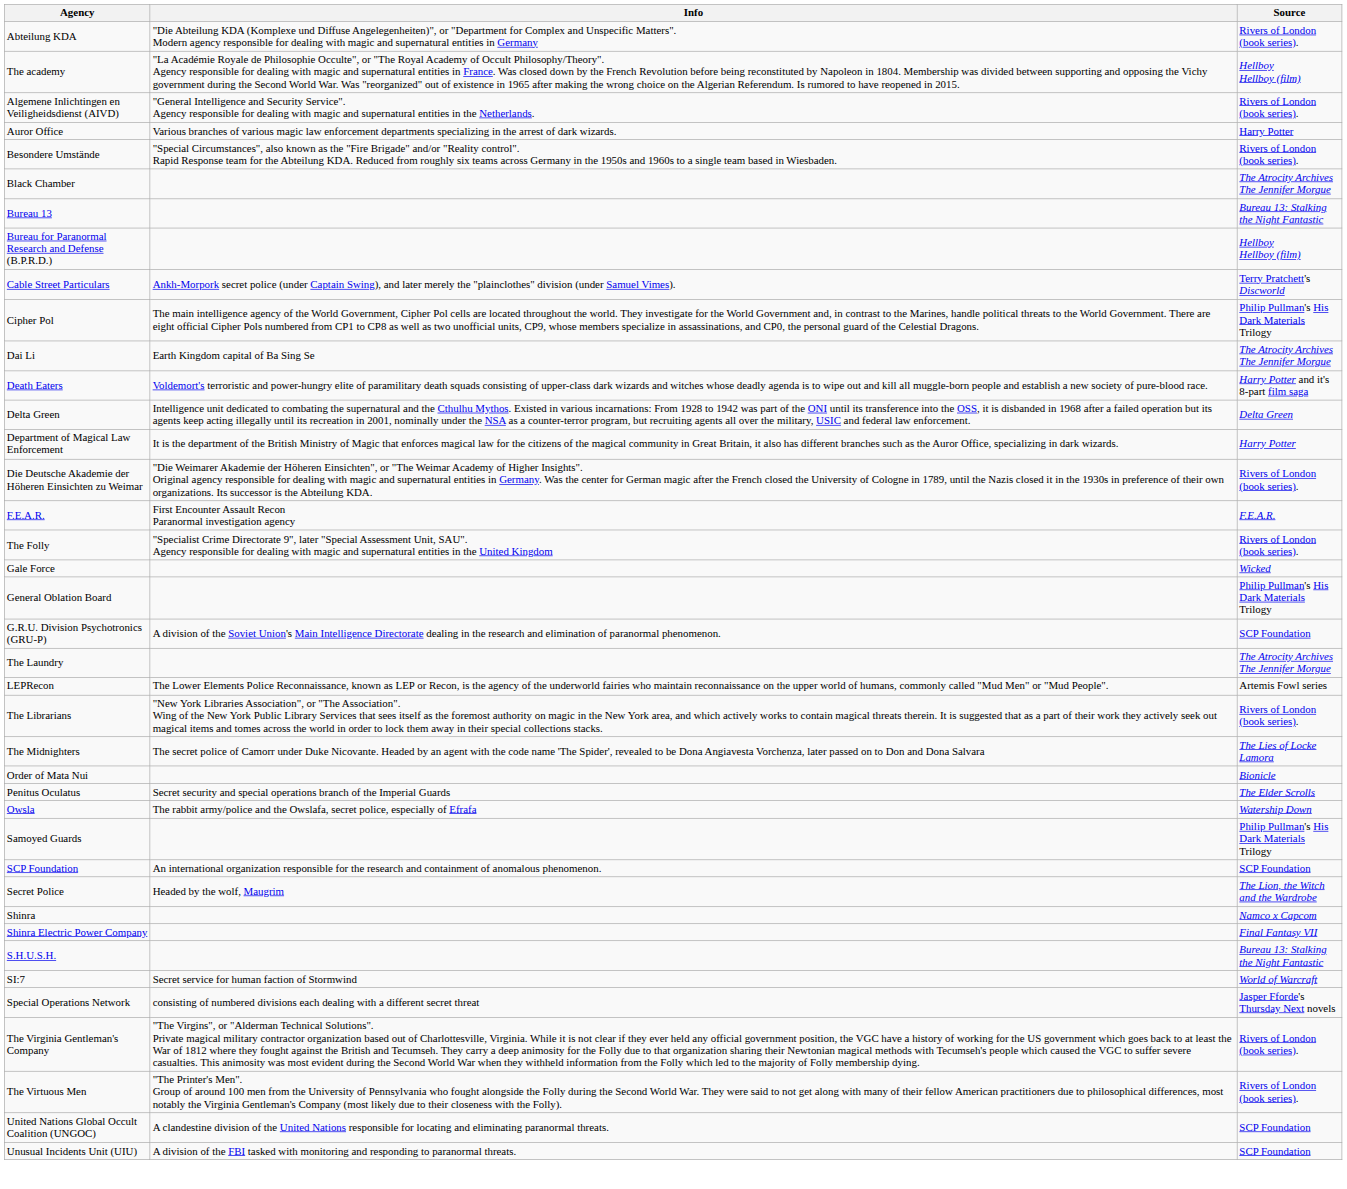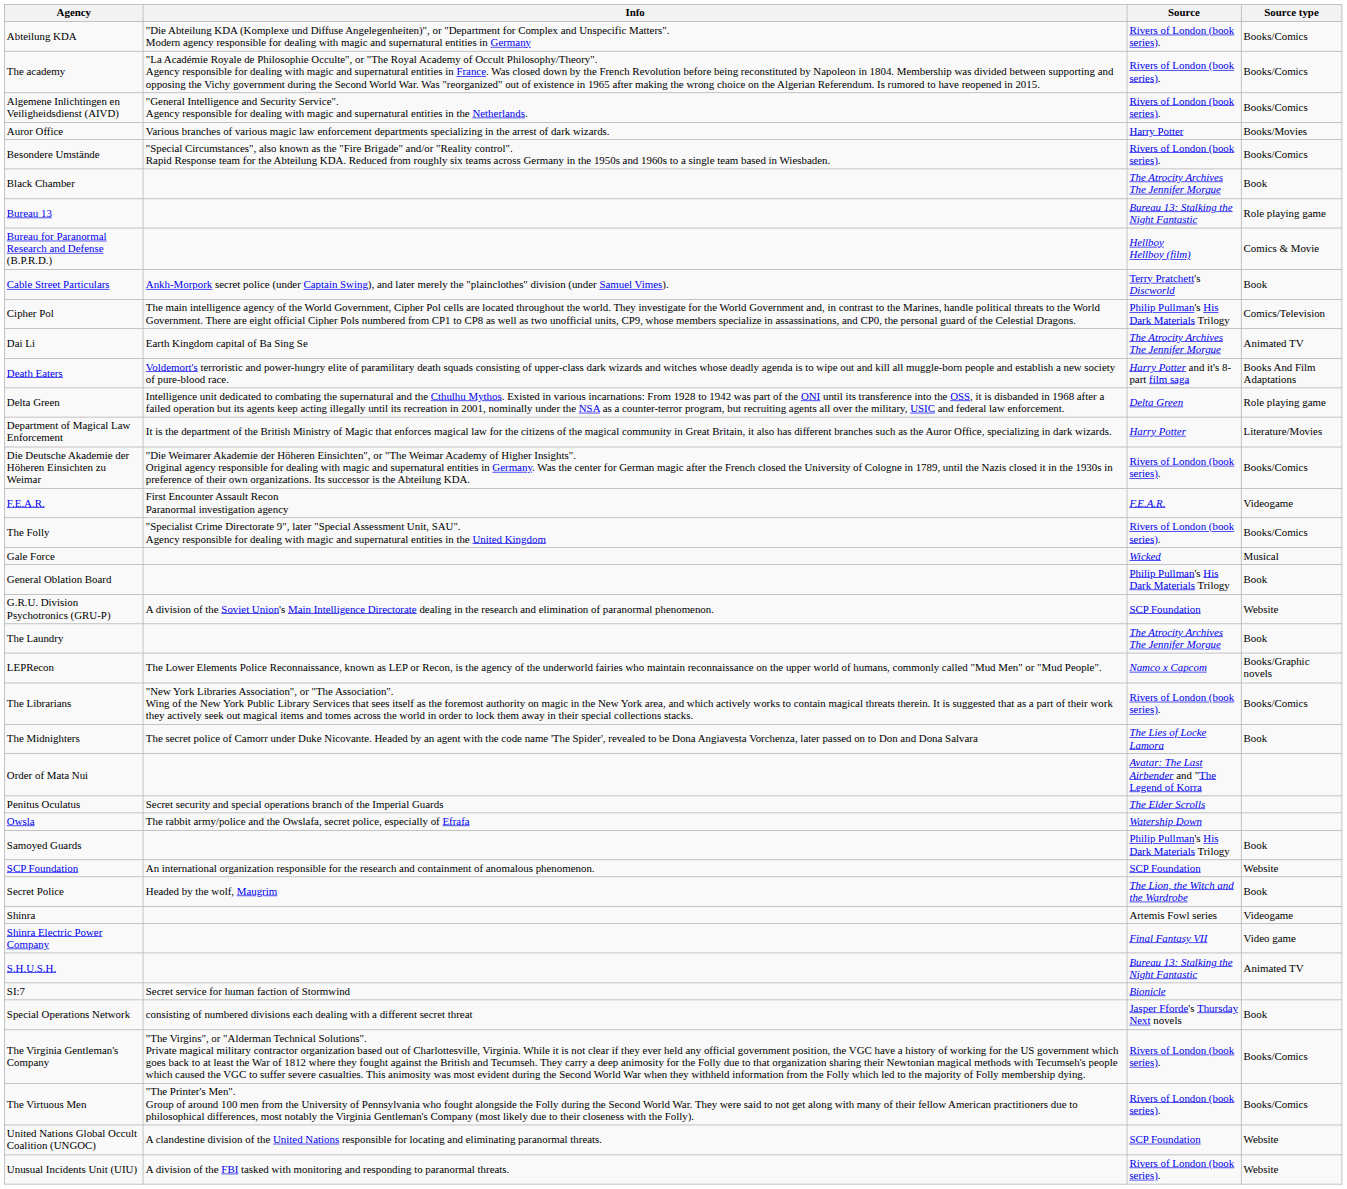 <table class="wikitable">
 <tr>
 <th>Agency</th>
 <th>Info</th>
 <th>Source</th>
+<th>Source type</th>
 </tr>
 <tr>
 <td>Abteilung KDA</td>
 <td>"Die Abteilung KDA (Komplexe und Diffuse Angelegenheiten)", or "Department for Complex and Unspecific Matters".<br> Modern agency responsible for dealing with magic and supernatural entities in <a href='#'>Germany</a></td>
 <td><a href='#'>Rivers of London (book series)</a>.</td>
+<td>Books/Comics</td>
 </tr>
 <tr>
 <td>The academy</td>
 <td>"La Académie Royale de Philosophie Occulte", or "The Royal Academy of Occult Philosophy/Theory".<br> Agency responsible for dealing with magic and supernatural entities in <a href='#'>France</a>. Was closed down by the French Revolution before being reconstituted by Napoleon in 1804. Membership was divided between supporting and opposing the Vichy government during the Second World War. Was "reorganized" out of existence in 1965 after making the wrong choice on the Algerian Referendum. Is rumored to have reopened in 2015.</td>
-<td><em><a href='#'>Hellboy</a></em> <br> <em><a href='#'>Hellboy (film)</a></em></td>
+<td><a href='#'>Rivers of London (book series)</a>.</td>
+<td>Books/Comics</td>
 </tr>
 <tr>
 <td>Algemene Inlichtingen en Veiligheidsdienst (AIVD)</td>
 <td>"General Intelligence and Security Service".<br> Agency responsible for dealing with magic and supernatural entities in the <a href='#'>Netherlands</a>.</td>
 <td><a href='#'>Rivers of London (book series)</a>.</td>
+<td>Books/Comics</td>
 </tr>
 <tr>
 <td>Auror Office</td>
 <td>Various branches of various magic law enforcement departments specializing in the arrest of dark wizards.</td>
 <td><a href='#'>Harry Potter</a></td>
+<td>Books/Movies</td>
 </tr>
 <tr>
 <td>Besondere Umstände</td>
 <td>"Special Circumstances", also known as the "Fire Brigade" and/or "Reality control".<br> Rapid Response team for the Abteilung KDA. Reduced from roughly six teams across Germany in the 1950s and 1960s to a single team based in Wiesbaden.</td>
 <td><a href='#'>Rivers of London (book series)</a>.</td>
+<td>Books/Comics</td>
 </tr>
 <tr>
 <td>Black Chamber</td>
 <td></td>
 <td><em><a href='#'>The Atrocity Archives</a></em> <br> <em><a href='#'>The Jennifer Morgue</a></em></td>
+<td>Book</td>
 </tr>
 <tr>
 <td><a href='#'>Bureau 13</a></td>
 <td></td>
 <td><em><a href='#'>Bureau 13: Stalking the Night Fantastic</a></em></td>
+<td>Role playing game</td>
 </tr>
 <tr>
 <td><a href='#'>Bureau for Paranormal Research and Defense</a> (B.P.R.D.)</td>
 <td></td>
 <td><em><a href='#'>Hellboy</a></em> <br> <em><a href='#'>Hellboy (film)</a></em></td>
+<td>Comics & Movie</td>
 </tr>
 <tr>
 <td><a href='#'>Cable Street Particulars</a></td>
 <td><a href='#'>Ankh-Morpork</a> secret police (under <a href='#'>Captain Swing</a>), and later merely the "plainclothes" division (under <a href='#'>Samuel Vimes</a>).</td>
 <td><a href='#'>Terry Pratchett</a>'s <em><a href='#'>Discworld</a></em></td>
+<td>Book</td>
 </tr>
 <tr>
 <td>Cipher Pol</td>
 <td>The main intelligence agency of the World Government, Cipher Pol cells are located throughout the world. They investigate for the World Government and, in contrast to the Marines, handle political threats to the World Government. There are eight official Cipher Pols numbered from CP1 to CP8 as well as two unofficial units, CP9, whose members specialize in assassinations, and CP0, the personal guard of the Celestial Dragons.</td>
 <td><a href='#'>Philip Pullman</a>'s <a href='#'>His Dark Materials</a> Trilogy</td>
+<td>Comics/Television</td>
 </tr>
 <tr>
 <td>Dai Li</td>
 <td>Earth Kingdom capital of Ba Sing Se</td>
 <td><em><a href='#'>The Atrocity Archives</a></em> <br> <em><a href='#'>The Jennifer Morgue</a></em></td>
+<td>Animated TV</td>
 </tr>
 <tr>
 <td><a href='#'>Death Eaters</a></td>
 <td><a href='#'>Voldemort's</a> terroristic and power-hungry elite of paramilitary death squads consisting of upper-class dark wizards and witches whose deadly agenda is to wipe out and kill all muggle-born people and establish a new society of pure-blood race.</td>
 <td><em><a href='#'>Harry Potter</a></em> and it's 8-part <a href='#'>film saga</a></td>
+<td>Books And Film Adaptations</td>
 </tr>
 <tr>
 <td>Delta Green</td>
 <td>Intelligence unit dedicated to combating the supernatural and the <a href='#'>Cthulhu Mythos</a>. Existed in various incarnations: From 1928 to 1942 was part of the <a href='#'>ONI</a> until its transference into the <a href='#'>OSS</a>, it is disbanded in 1968 after a failed operation but its agents keep acting illegally until its recreation in 2001, nominally under the <a href='#'>NSA</a> as a counter-terror program, but recruiting agents all over the military, <a href='#'>USIC</a> and federal law enforcement.</td>
 <td><em><a href='#'>Delta Green</a></em></td>
+<td>Role playing game</td>
 </tr>
 <tr>
 <td>Department of Magical Law Enforcement</td>
 <td>It is the department of the British Ministry of Magic that enforces magical law for the citizens of the magical community in Great Britain, it also has different branches such as the Auror Office, specializing in dark wizards.</td>
 <td><em><a href='#'>Harry Potter</a></em></td>
+<td>Literature/Movies</td>
 </tr>
 <tr>
 <td>Die Deutsche Akademie der Höheren Einsichten zu Weimar</td>
 <td>"Die Weimarer Akademie der Höheren Einsichten", or "The Weimar Academy of Higher Insights".<br> Original agency responsible for dealing with magic and supernatural entities in <a href='#'>Germany</a>. Was the center for German magic after the French closed the University of Cologne in 1789, until the Nazis closed it in the 1930s in preference of their own organizations. Its successor is the Abteilung KDA.</td>
 <td><a href='#'>Rivers of London (book series)</a>.</td>
+<td>Books/Comics</td>
 </tr>
 <tr>
 <td><a href='#'>F.E.A.R.</a></td>
 <td>First Encounter Assault Recon <br> Paranormal investigation agency</td>
 <td><em><a href='#'>F.E.A.R.</a></em></td>
+<td>Videogame</td>
 </tr>
 <tr>
 <td>The Folly</td>
 <td>"Specialist Crime Directorate 9", later "Special Assessment Unit, SAU".<br> Agency responsible for dealing with magic and supernatural entities in the <a href='#'>United Kingdom</a></td>
 <td><a href='#'>Rivers of London (book series)</a>.</td>
+<td>Books/Comics</td>
 </tr>
 <tr>
 <td>Gale Force</td>
 <td></td>
 <td><em><a href='#'>Wicked</a></em></td>
+<td>Musical</td>
 </tr>
 <tr>
 <td>General Oblation Board</td>
 <td></td>
 <td><a href='#'>Philip Pullman</a>'s <a href='#'>His Dark Materials</a> Trilogy</td>
+<td>Book</td>
 </tr>
 <tr>
 <td>G.R.U. Division Psychotronics (GRU-P)</td>
 <td>A division of the <a href='#'>Soviet Union</a>'s <a href='#'>Main Intelligence Directorate</a> dealing in the research and elimination of paranormal phenomenon.</td>
 <td><a href='#'>SCP Foundation</a></td>
+<td>Website</td>
 </tr>
 <tr>
 <td>The Laundry</td>
 <td></td>
 <td><em><a href='#'>The Atrocity Archives</a></em> <br> <em><a href='#'>The Jennifer Morgue</a></em></td>
+<td>Book</td>
 </tr>
 <tr>
 <td>LEPRecon</td>
 <td>The Lower Elements Police Reconnaissance, known as LEP or Recon, is the agency of the underworld fairies who maintain reconnaissance on the upper world of humans, commonly called "Mud Men" or "Mud People".</td>
-<td>Artemis Fowl series</td>
+<td><em><a href='#'>Namco x Capcom</a></em></td>
+<td>Books/Graphic novels</td>
 </tr>
 <tr>
 <td>The Librarians</td>
 <td>"New York Libraries Association", or "The Association".<br> Wing of the New York Public Library Services that sees itself as the foremost authority on magic in the New York area, and which actively works to contain magical threats therein. It is suggested that as a part of their work they actively seek out magical items and tomes across the world in order to lock them away in their special collections stacks.</td>
 <td><a href='#'>Rivers of London (book series)</a>.</td>
+<td>Books/Comics</td>
 </tr>
 <tr>
 <td>The Midnighters</td>
 <td>The secret police of Camorr under Duke Nicovante. Headed by an agent with the code name 'The Spider', revealed to be Dona Angiavesta Vorchenza, later passed on to Don and Dona Salvara</td>
 <td><em><a href='#'>The Lies of Locke Lamora</a></em></td>
+<td>Book</td>
 </tr>
 <tr>
 <td>Order of Mata Nui</td>
 <td></td>
-<td><em><a href='#'>Bionicle</a></em></td>
+<td><em><a href='#'>Avatar: The Last Airbender</a></em> and "<a href='#'>The Legend of Korra</a></td>
+<td></td>
 </tr>
 <tr>
 <td>Penitus Oculatus</td>
 <td>Secret security and special operations branch of the Imperial Guards</td>
 <td><em><a href='#'>The Elder Scrolls</a></em></td>
+<td></td>
 </tr>
 <tr>
 <td><a href='#'>Owsla</a></td>
 <td>The rabbit army/police and the Owslafa, secret police, especially of <a href='#'>Efrafa</a></td>
 <td><em><a href='#'>Watership Down</a></em></td>
+<td></td>
 </tr>
 <tr>
 <td>Samoyed Guards</td>
 <td></td>
 <td><a href='#'>Philip Pullman</a>'s <a href='#'>His Dark Materials</a> Trilogy</td>
+<td>Book</td>
 </tr>
 <tr>
 <td><a href='#'>SCP Foundation</a></td>
 <td>An international organization responsible for the research and containment of anomalous phenomenon.</td>
 <td><a href='#'>SCP Foundation</a></td>
+<td>Website</td>
 </tr>
 <tr>
 <td>Secret Police</td>
 <td>Headed by the wolf, <a href='#'>Maugrim</a></td>
 <td><em><a href='#'>The Lion, the Witch and the Wardrobe</a></em></td>
+<td>Book</td>
 </tr>
 <tr>
 <td>Shinra</td>
 <td></td>
-<td><em><a href='#'>Namco x Capcom</a></em></td>
+<td>Artemis Fowl series</td>
+<td>Videogame</td>
 </tr>
 <tr>
 <td><a href='#'>Shinra Electric Power Company</a></td>
 <td></td>
 <td><em><a href='#'>Final Fantasy VII</a></em></td>
+<td>Video game</td>
 </tr>
 <tr>
 <td><a href='#'>S.H.U.S.H.</a></td>
 <td></td>
 <td><em><a href='#'>Bureau 13: Stalking the Night Fantastic</a></em></td>
+<td>Animated TV</td>
 </tr>
 <tr>
 <td>SI:7</td>
 <td>Secret service for human faction of Stormwind</td>
-<td><em><a href='#'>World of Warcraft</a></em></td>
+<td><em><a href='#'>Bionicle</a></em></td>
+<td></td>
 </tr>
 <tr>
 <td>Special Operations Network</td>
 <td>consisting of numbered divisions each dealing with a different secret threat</td>
 <td><a href='#'>Jasper Fforde</a>'s <a href='#'>Thursday Next</a> novels</td>
+<td>Book</td>
 </tr>
 <tr>
 <td>The Virginia Gentleman's Company</td>
 <td>"The Virgins", or "Alderman Technical Solutions".<br> Private magical military contractor organization based out of Charlottesville, Virginia. While it is not clear if they ever held any official government position, the VGC have a history of working for the US government which goes back to at least the War of 1812 where they fought against the British and Tecumseh. They carry a deep animosity for the Folly due to that organization sharing their Newtonian magical methods with Tecumseh's people which caused the VGC to suffer severe casualties. This animosity was most evident during the Second World War when they withheld information from the Folly which led to the majority of Folly membership dying.</td>
 <td><a href='#'>Rivers of London (book series)</a>.</td>
+<td>Books/Comics</td>
 </tr>
 <tr>
 <td>The Virtuous Men</td>
 <td>"The Printer's Men".<br> Group of around 100 men from the University of Pennsylvania who fought alongside the Folly during the Second World War. They were said to not get along with many of their fellow American practitioners due to philosophical differences, most notably the Virginia Gentleman's Company (most likely due to their closeness with the Folly).</td>
 <td><a href='#'>Rivers of London (book series)</a>.</td>
+<td>Books/Comics</td>
 </tr>
 <tr>
 <td>United Nations Global Occult Coalition (UNGOC)</td>
 <td>A clandestine division of the <a href='#'>United Nations</a> responsible for locating and eliminating paranormal threats.</td>
 <td><a href='#'>SCP Foundation</a></td>
+<td>Website</td>
 </tr>
 <tr>
 <td>Unusual Incidents Unit (UIU)</td>
 <td>A division of the <a href='#'>FBI</a> tasked with monitoring and responding to paranormal threats.</td>
-<td><a href='#'>SCP Foundation</a></td>
+<td><a href='#'>Rivers of London (book series)</a>.</td>
+<td>Website</td>
 </tr>
 </table>
